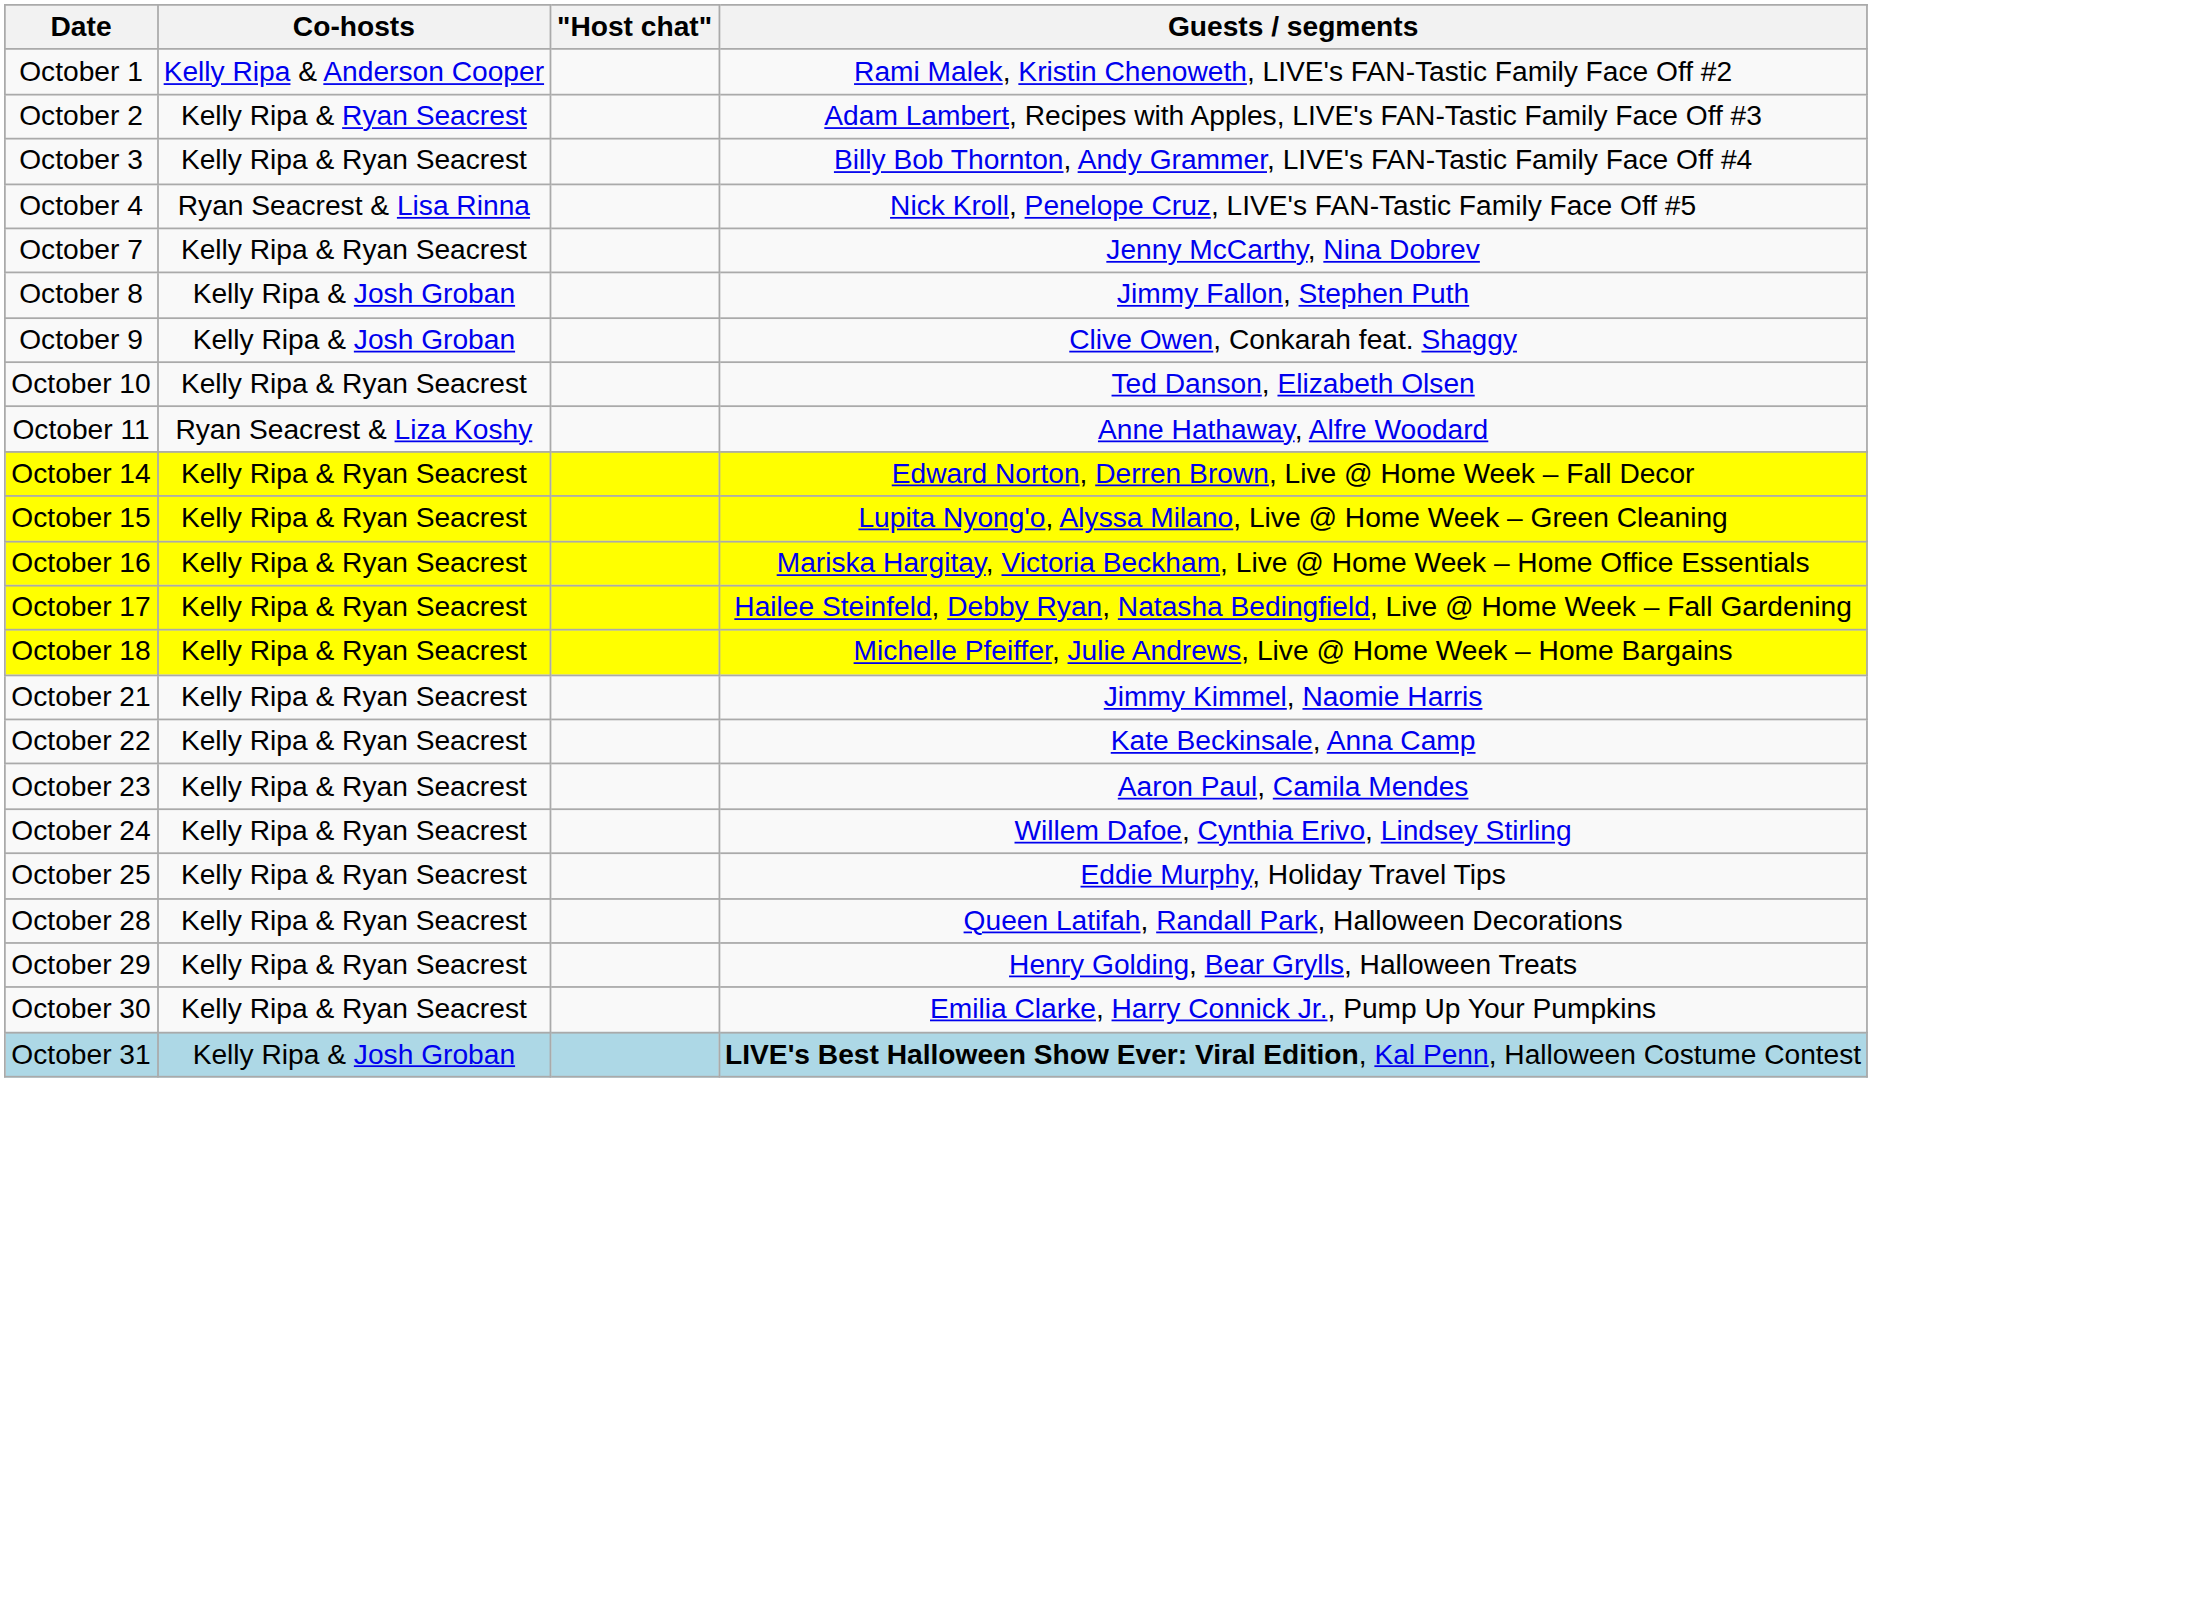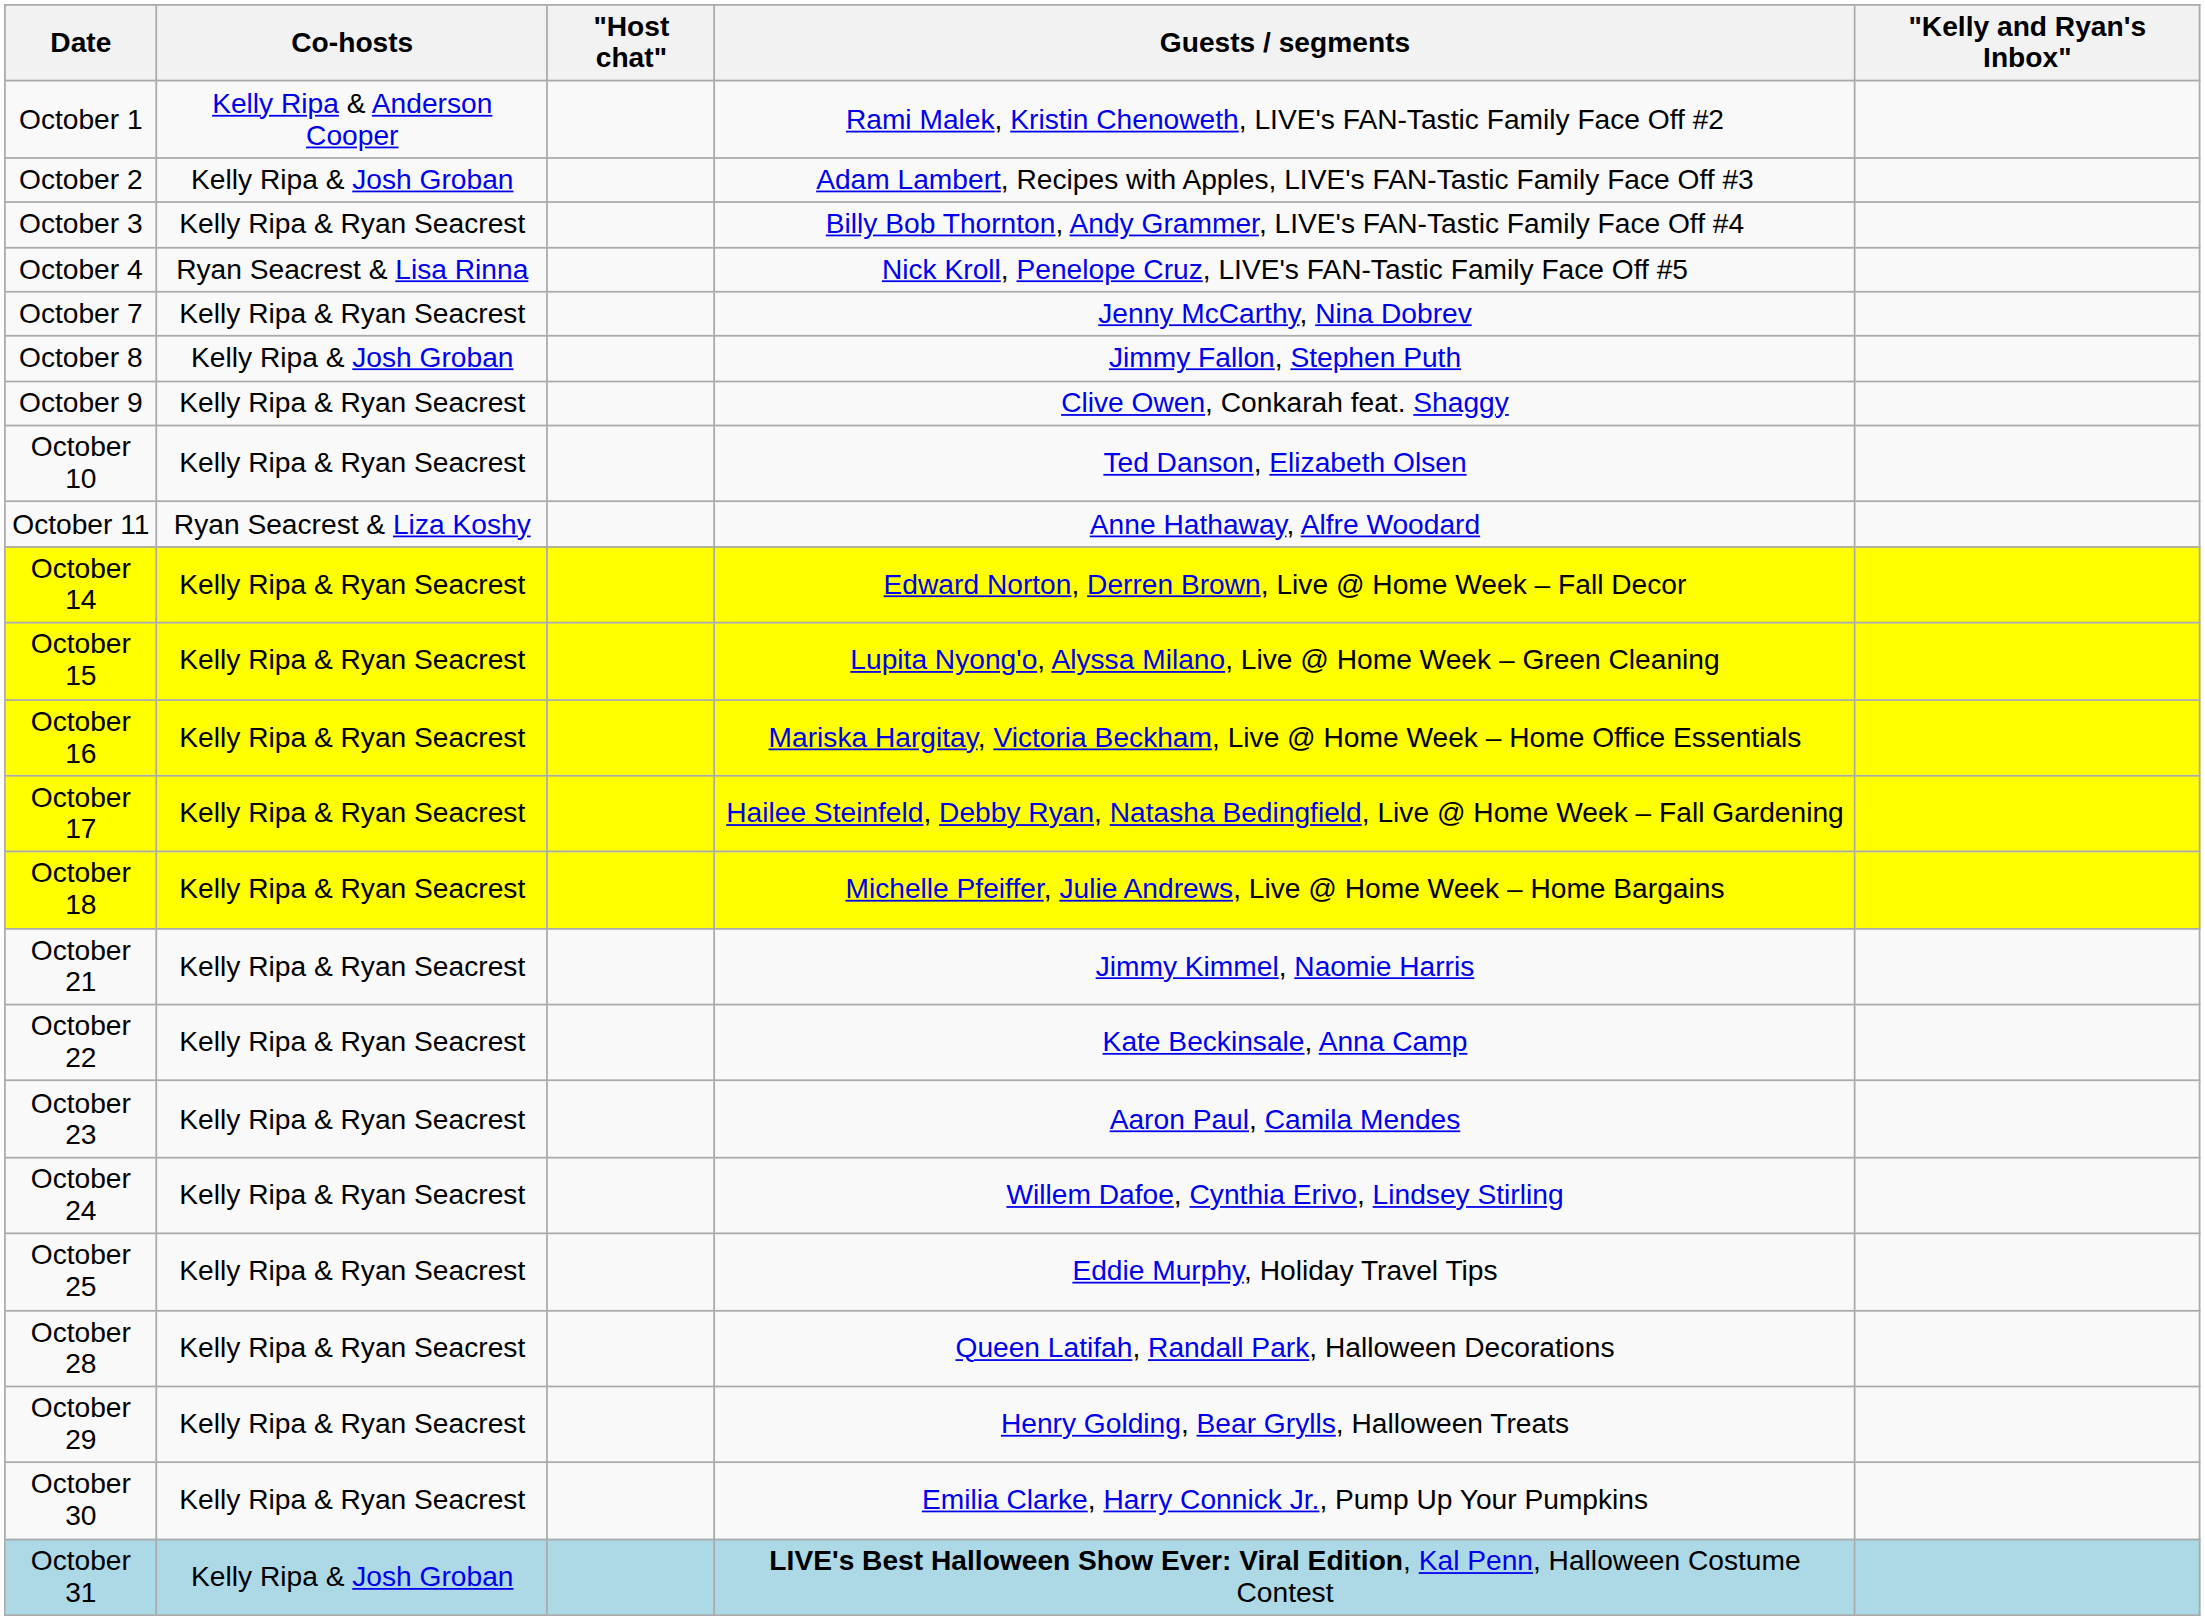 <table class="wikitable sortable" style="text-align:center;">
 <tr>
 <th>Date</th>
 <th>Co-hosts</th>
 <th>"Host chat"</th>
 <th>Guests / segments</th>
+<th>"Kelly and Ryan's Inbox"</th>
 </tr>
 <tr>
 <td>October 1</td>
 <td><a href='#'>Kelly Ripa</a> & <a href='#'>Anderson Cooper</a></td>
 <td></td>
 <td><a href='#'>Rami Malek</a>, <a href='#'>Kristin Chenoweth</a>, LIVE's FAN-Tastic Family Face Off #2</td>
+<td></td>
 </tr>
 <tr>
 <td>October 2</td>
-<td>Kelly Ripa & <a href='#'>Ryan Seacrest</a></td>
+<td>Kelly Ripa & <a href='#'>Josh Groban</a></td>
 <td></td>
 <td><a href='#'>Adam Lambert</a>, Recipes with Apples, LIVE's FAN-Tastic Family Face Off #3</td>
+<td></td>
 </tr>
 <tr>
 <td>October 3</td>
 <td>Kelly Ripa & Ryan Seacrest</td>
 <td></td>
 <td><a href='#'>Billy Bob Thornton</a>, <a href='#'>Andy Grammer</a>, LIVE's FAN-Tastic Family Face Off #4</td>
+<td></td>
 </tr>
 <tr>
 <td>October 4</td>
 <td>Ryan Seacrest & <a href='#'>Lisa Rinna</a></td>
 <td></td>
 <td><a href='#'>Nick Kroll</a>, <a href='#'>Penelope Cruz</a>, LIVE's FAN-Tastic Family Face Off #5</td>
+<td></td>
 </tr>
 <tr>
 <td>October 7</td>
 <td>Kelly Ripa & Ryan Seacrest</td>
 <td></td>
 <td><a href='#'>Jenny McCarthy</a>, <a href='#'>Nina Dobrev</a></td>
+<td></td>
 </tr>
 <tr>
 <td>October 8</td>
 <td>Kelly Ripa & <a href='#'>Josh Groban</a></td>
 <td></td>
 <td><a href='#'>Jimmy Fallon</a>, <a href='#'>Stephen Puth</a></td>
+<td></td>
 </tr>
 <tr>
 <td>October 9</td>
-<td>Kelly Ripa & <a href='#'>Josh Groban</a></td>
+<td>Kelly Ripa & Ryan Seacrest</td>
 <td></td>
 <td><a href='#'>Clive Owen</a>, Conkarah feat. <a href='#'>Shaggy</a></td>
+<td></td>
 </tr>
 <tr>
 <td>October 10</td>
 <td>Kelly Ripa & Ryan Seacrest</td>
 <td></td>
 <td><a href='#'>Ted Danson</a>, <a href='#'>Elizabeth Olsen</a></td>
+<td></td>
 </tr>
 <tr>
 <td>October 11</td>
 <td>Ryan Seacrest & <a href='#'>Liza Koshy</a></td>
 <td></td>
 <td><a href='#'>Anne Hathaway</a>, <a href='#'>Alfre Woodard</a></td>
+<td></td>
 </tr>
 <tr style="background:yellow;">
 <td>October 14</td>
 <td>Kelly Ripa & Ryan Seacrest</td>
 <td></td>
 <td><a href='#'>Edward Norton</a>, <a href='#'>Derren Brown</a>, Live @ Home Week – Fall Decor</td>
+<td></td>
 </tr>
 <tr style="background:yellow;">
 <td>October 15</td>
 <td>Kelly Ripa & Ryan Seacrest</td>
 <td></td>
 <td><a href='#'>Lupita Nyong'o</a>, <a href='#'>Alyssa Milano</a>, Live @ Home Week – Green Cleaning</td>
+<td></td>
 </tr>
 <tr style="background:yellow;">
 <td>October 16</td>
 <td>Kelly Ripa & Ryan Seacrest</td>
 <td></td>
 <td><a href='#'>Mariska Hargitay</a>, <a href='#'>Victoria Beckham</a>, Live @ Home Week – Home Office Essentials</td>
+<td></td>
 </tr>
 <tr style="background:yellow;">
 <td>October 17</td>
 <td>Kelly Ripa & Ryan Seacrest</td>
 <td></td>
 <td><a href='#'>Hailee Steinfeld</a>, <a href='#'>Debby Ryan</a>, <a href='#'>Natasha Bedingfield</a>, Live @ Home Week – Fall Gardening</td>
+<td></td>
 </tr>
 <tr style="background:yellow;">
 <td>October 18</td>
 <td>Kelly Ripa & Ryan Seacrest</td>
 <td></td>
 <td><a href='#'>Michelle Pfeiffer</a>, <a href='#'>Julie Andrews</a>, Live @ Home Week – Home Bargains</td>
+<td></td>
 </tr>
 <tr>
 <td>October 21</td>
 <td>Kelly Ripa & Ryan Seacrest</td>
 <td></td>
 <td><a href='#'>Jimmy Kimmel</a>, <a href='#'>Naomie Harris</a></td>
+<td></td>
 </tr>
 <tr>
 <td>October 22</td>
 <td>Kelly Ripa & Ryan Seacrest</td>
 <td></td>
 <td><a href='#'>Kate Beckinsale</a>, <a href='#'>Anna Camp</a></td>
+<td></td>
 </tr>
 <tr>
 <td>October 23</td>
 <td>Kelly Ripa & Ryan Seacrest</td>
 <td></td>
 <td><a href='#'>Aaron Paul</a>, <a href='#'>Camila Mendes</a></td>
+<td></td>
 </tr>
 <tr>
 <td>October 24</td>
 <td>Kelly Ripa & Ryan Seacrest</td>
 <td></td>
 <td><a href='#'>Willem Dafoe</a>, <a href='#'>Cynthia Erivo</a>, <a href='#'>Lindsey Stirling</a></td>
+<td></td>
 </tr>
 <tr>
 <td>October 25</td>
 <td>Kelly Ripa & Ryan Seacrest</td>
 <td></td>
 <td><a href='#'>Eddie Murphy</a>, Holiday Travel Tips</td>
+<td></td>
 </tr>
 <tr>
 <td>October 28</td>
 <td>Kelly Ripa & Ryan Seacrest</td>
 <td></td>
 <td><a href='#'>Queen Latifah</a>, <a href='#'>Randall Park</a>, Halloween Decorations</td>
+<td></td>
 </tr>
 <tr>
 <td>October 29</td>
 <td>Kelly Ripa & Ryan Seacrest</td>
 <td></td>
 <td><a href='#'>Henry Golding</a>, <a href='#'>Bear Grylls</a>, Halloween Treats</td>
+<td></td>
 </tr>
 <tr>
 <td>October 30</td>
 <td>Kelly Ripa & Ryan Seacrest</td>
 <td></td>
 <td><a href='#'>Emilia Clarke</a>, <a href='#'>Harry Connick Jr.</a>, Pump Up Your Pumpkins</td>
+<td></td>
 </tr>
 <tr style="background:lightblue;">
 <td>October 31</td>
 <td>Kelly Ripa & <a href='#'>Josh Groban</a></td>
 <td></td>
 <td><strong>LIVE's Best Halloween Show Ever: Viral Edition</strong>, <a href='#'>Kal Penn</a>, Halloween Costume Contest</td>
+<td></td>
 </tr>
 </table>
